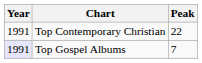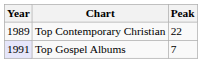 <table class="wikitable" border="1">
 <tr>
 <th>Year</th>
 <th>Chart</th>
 <th>Peak</th>
 </tr>
 <tr>
-<td>1991</td>
+<td>1989</td>
 <td>Top Contemporary Christian</td>
 <td>22</td>
 </tr>
 <tr>
 <td style="background: lavender;">1991</td>
 <td>Top Gospel Albums</td>
 <td>7</td>
 </tr>
 </table>
